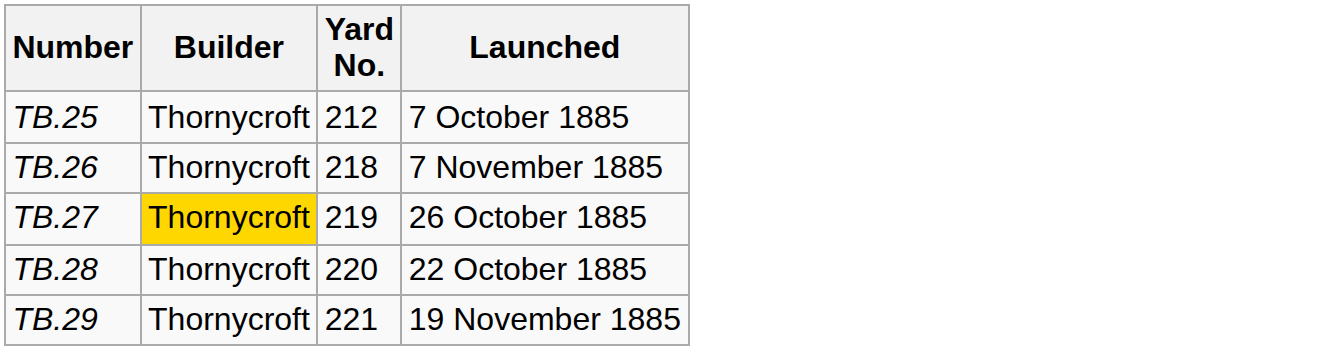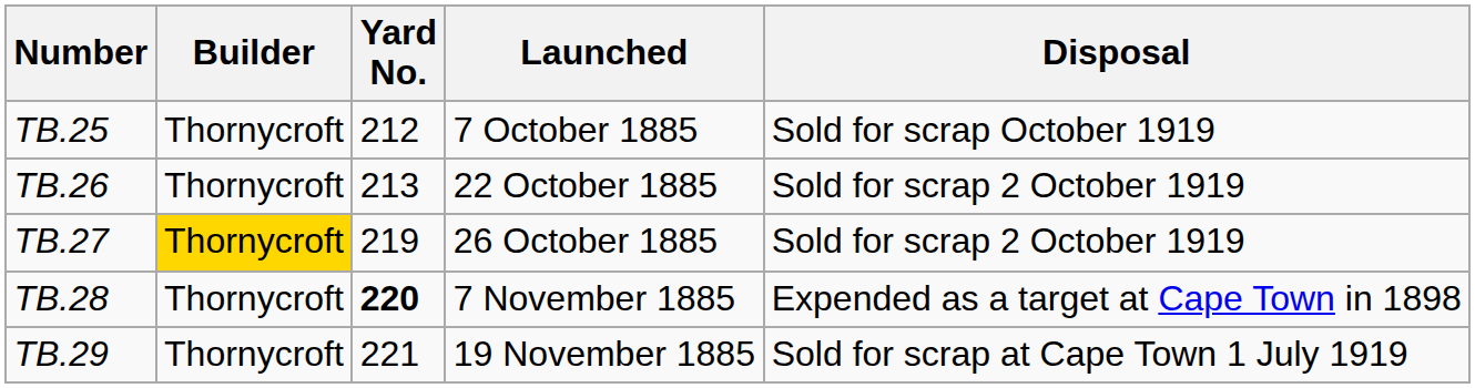 <table class="wikitable">
 <tr>
 <th>Number</th>
 <th>Builder</th>
 <th>Yard <br>No.</th>
 <th>Launched</th>
+<th>Disposal</th>
 </tr>
 <tr>
 <td><em>TB.25</em></td>
 <td>Thornycroft</td>
 <td>212</td>
 <td>7 October 1885</td>
+<td>Sold for scrap October 1919</td>
 </tr>
 <tr>
 <td><em>TB.26</em></td>
 <td>Thornycroft</td>
-<td>218</td>
-<td>7 November 1885</td>
+<td>213</td>
+<td>22 October 1885</td>
+<td>Sold for scrap 2 October 1919</td>
 </tr>
 <tr>
 <td><em>TB.27</em></td>
 <td style="background: gold;">Thornycroft</td>
 <td>219</td>
 <td>26 October 1885</td>
+<td>Sold for scrap 2 October 1919</td>
 </tr>
 <tr>
 <td><em>TB.28</em></td>
 <td>Thornycroft</td>
-<td>220</td>
-<td>22 October 1885</td>
+<td><strong>220</strong></td>
+<td>7 November 1885</td>
+<td>Expended as a target at <a href='#'>Cape Town</a> in 1898</td>
 </tr>
 <tr>
 <td><em>TB.29</em></td>
 <td>Thornycroft</td>
 <td>221</td>
 <td>19 November 1885</td>
+<td>Sold for scrap at Cape Town 1 July 1919</td>
 </tr>
 </table>
